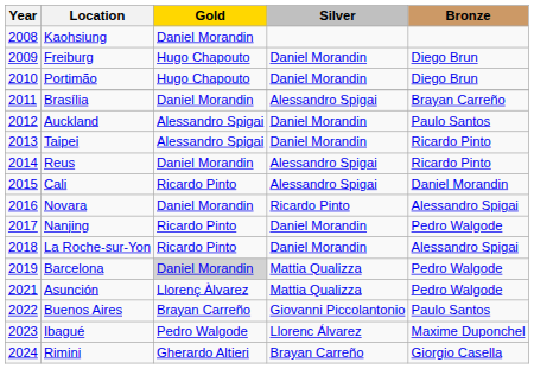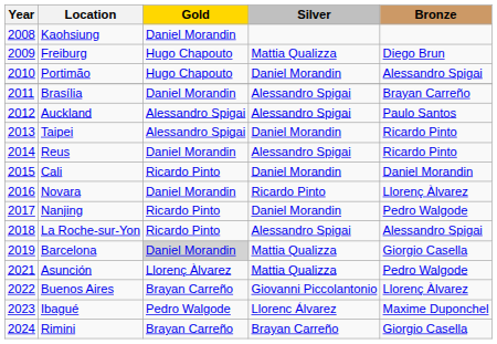 <table class="wikitable">
 <tr>
 <th>Year</th>
 <th>Location</th>
 <th style="background-color:gold;">Gold</th>
 <th style="background-color:silver;">Silver</th>
 <th style="background-color:#cc9966;">Bronze</th>
 </tr>
 <tr>
 <td><a href='#'>2008</a></td>
 <td> <a href='#'>Kaohsiung</a></td>
 <td> <a href='#'>Daniel Morandin</a></td>
 <td></td>
 <td></td>
 </tr>
 <tr>
 <td><a href='#'>2009</a></td>
 <td> <a href='#'>Freiburg</a></td>
 <td> <a href='#'>Hugo Chapouto</a></td>
-<td> <a href='#'>Daniel Morandin</a></td>
+<td> <a href='#'>Mattia Qualizza</a></td>
 <td> <a href='#'>Diego Brun</a></td>
 </tr>
 <tr>
 <td><a href='#'>2010</a></td>
 <td> <a href='#'>Portimão</a></td>
 <td> <a href='#'>Hugo Chapouto</a></td>
 <td> <a href='#'>Daniel Morandin</a></td>
-<td> <a href='#'>Diego Brun</a></td>
+<td> <a href='#'>Alessandro Spigai</a></td>
 </tr>
 <tr>
 </tr>
 <tr>
 <td><a href='#'>2011</a></td>
 <td> <a href='#'>Brasília</a></td>
 <td> <a href='#'>Daniel Morandin</a></td>
 <td> <a href='#'>Alessandro Spigai</a></td>
 <td> <a href='#'>Brayan Carreño</a></td>
 </tr>
 <tr>
 <td><a href='#'>2012</a></td>
 <td> <a href='#'>Auckland</a></td>
 <td> <a href='#'>Alessandro Spigai</a></td>
-<td> <a href='#'>Daniel Morandin</a></td>
+<td> <a href='#'>Alessandro Spigai</a></td>
 <td> <a href='#'>Paulo Santos</a></td>
 </tr>
 <tr>
 <td><a href='#'>2013</a></td>
 <td> <a href='#'>Taipei</a></td>
 <td> <a href='#'>Alessandro Spigai</a></td>
 <td> <a href='#'>Daniel Morandin</a></td>
 <td> <a href='#'>Ricardo Pinto</a></td>
 </tr>
 <tr>
 <td><a href='#'>2014</a></td>
 <td> <a href='#'>Reus</a></td>
 <td> <a href='#'>Daniel Morandin</a></td>
 <td> <a href='#'>Alessandro Spigai</a></td>
 <td> <a href='#'>Ricardo Pinto</a></td>
 </tr>
 <tr>
 <td><a href='#'>2015</a></td>
 <td> <a href='#'>Cali</a></td>
 <td> <a href='#'>Ricardo Pinto</a></td>
-<td> <a href='#'>Alessandro Spigai</a></td>
+<td> <a href='#'>Daniel Morandin</a></td>
 <td> <a href='#'>Daniel Morandin</a></td>
 </tr>
 <tr>
 <td><a href='#'>2016</a></td>
 <td> <a href='#'>Novara</a></td>
 <td> <a href='#'>Daniel Morandin</a></td>
 <td> <a href='#'>Ricardo Pinto</a></td>
-<td> <a href='#'>Alessandro Spigai</a></td>
+<td> <a href='#'>Llorenç Àlvarez</a></td>
 </tr>
 <tr>
 <td><a href='#'>2017</a></td>
 <td> <a href='#'>Nanjing</a></td>
 <td> <a href='#'>Ricardo Pinto</a></td>
 <td> <a href='#'>Daniel Morandin</a></td>
 <td> <a href='#'>Pedro Walgode</a></td>
 </tr>
 <tr>
 <td><a href='#'>2018</a></td>
 <td> <a href='#'>La Roche-sur-Yon</a></td>
 <td> <a href='#'>Ricardo Pinto</a></td>
-<td> <a href='#'>Daniel Morandin</a></td>
+<td> <a href='#'>Alessandro Spigai</a></td>
 <td> <a href='#'>Alessandro Spigai</a></td>
 </tr>
 <tr>
 <td><a href='#'>2019</a></td>
 <td> <a href='#'>Barcelona</a></td>
 <td style="background: lightgrey;"> <a href='#'>Daniel Morandin</a></td>
 <td> <a href='#'>Mattia Qualizza</a></td>
-<td> <a href='#'>Pedro Walgode</a></td>
+<td> <a href='#'>Giorgio Casella</a></td>
 </tr>
 <tr>
 <td><a href='#'>2021</a></td>
 <td> <a href='#'>Asunción</a></td>
 <td> <a href='#'>Llorenç Àlvarez</a></td>
 <td> <a href='#'>Mattia Qualizza</a></td>
 <td> <a href='#'>Pedro Walgode</a></td>
 </tr>
 <tr>
 <td><a href='#'>2022</a></td>
 <td> <a href='#'>Buenos Aires</a></td>
 <td> <a href='#'>Brayan Carreño</a></td>
 <td> <a href='#'>Giovanni Piccolantonio</a></td>
-<td> <a href='#'>Paulo Santos</a></td>
+<td> <a href='#'>Llorenç Àlvarez</a></td>
 </tr>
 <tr>
 <td><a href='#'>2023</a></td>
 <td> <a href='#'>Ibagué</a></td>
 <td> <a href='#'>Pedro Walgode</a></td>
 <td> <a href='#'>Llorenc Álvarez</a></td>
 <td> <a href='#'>Maxime Duponchel</a></td>
 </tr>
 <tr>
 <td><a href='#'>2024</a></td>
 <td> <a href='#'>Rimini</a></td>
-<td> <a href='#'>Gherardo Altieri</a></td>
+<td> <a href='#'>Brayan Carreño</a></td>
 <td> <a href='#'>Brayan Carreño</a></td>
 <td> <a href='#'>Giorgio Casella</a></td>
 </tr>
 </table>
